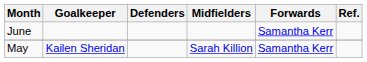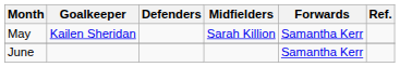 <table class="wikitable">
 <tr>
 <th>Month</th>
 <th>Goalkeeper</th>
 <th>Defenders</th>
 <th>Midfielders</th>
 <th>Forwards</th>
 <th>Ref.</th>
 </tr>
 <tr>
+<td>May</td>
+<td> <a href='#'>Kailen Sheridan</a></td>
+<td></td>
+<td> <a href='#'>Sarah Killion</a></td>
+<td> <a href='#'>Samantha Kerr</a></td>
+<td></td>
+</tr>
+<tr>
+</tr>
+<tr>
 <td>June</td>
 <td></td>
 <td></td>
 <td></td>
 <td> <a href='#'>Samantha Kerr</a></td>
 <td></td>
 </tr>
-<tr>
-</tr>
-<tr>
-<td>May</td>
-<td> <a href='#'>Kailen Sheridan</a></td>
-<td></td>
-<td> <a href='#'>Sarah Killion</a></td>
-<td> <a href='#'>Samantha Kerr</a></td>
-<td></td>
-</tr>
 </table>
